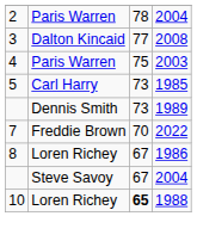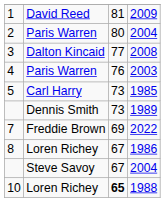 <table class="wikitable">
 <tr>
 </tr>
 <tr>
+<td>1</td>
+<td><a href='#'>David Reed</a></td>
+<td>81</td>
+<td><a href='#'>2009</a></td>
+</tr>
+<tr>
 <td>2</td>
 <td><a href='#'>Paris Warren</a></td>
-<td>78</td>
+<td>80</td>
 <td><a href='#'>2004</a></td>
 </tr>
 <tr>
 <td>3</td>
 <td><a href='#'>Dalton Kincaid</a></td>
 <td>77</td>
 <td><a href='#'>2008</a></td>
 </tr>
 <tr>
 <td>4</td>
 <td><a href='#'>Paris Warren</a></td>
-<td>75</td>
+<td>76</td>
 <td><a href='#'>2003</a></td>
 </tr>
 <tr>
 <td>5</td>
 <td><a href='#'>Carl Harry</a></td>
 <td>73</td>
 <td><a href='#'>1985</a></td>
 </tr>
 <tr>
 <td></td>
 <td>Dennis Smith</td>
 <td>73</td>
 <td><a href='#'>1989</a></td>
 </tr>
 <tr>
 <td>7</td>
 <td>Freddie Brown</td>
-<td>70</td>
+<td>69</td>
 <td><a href='#'>2022</a></td>
 </tr>
 <tr>
 <td>8</td>
 <td>Loren Richey</td>
 <td>67</td>
 <td><a href='#'>1986</a></td>
 </tr>
 <tr>
 <td></td>
 <td>Steve Savoy</td>
 <td>67</td>
 <td><a href='#'>2004</a></td>
 </tr>
 <tr>
 <td>10</td>
 <td>Loren Richey</td>
 <td><strong>65</strong></td>
 <td><a href='#'>1988</a></td>
 </tr>
 </table>
